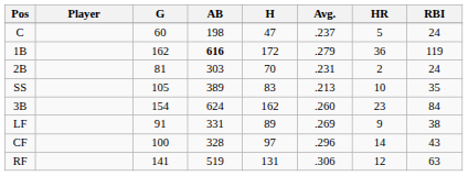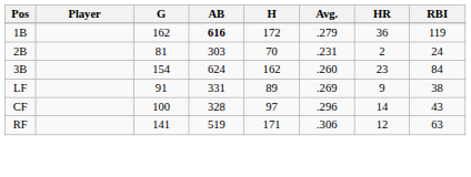 <table class="wikitable sortable">
 <tr>
 <th bgcolor="#DDDDFF" width="5%">Pos</th>
 <th bgcolor="#DDDDFF" width="16%">Player</th>
 <th bgcolor="#DDDDFF" width="9%">G</th>
 <th bgcolor="#DDDDFF" width="9%">AB</th>
 <th bgcolor="#DDDDFF" width="9%">H</th>
 <th bgcolor="#DDDDFF" width="9%">Avg.</th>
 <th bgcolor="#DDDDFF" width="9%">HR</th>
 <th bgcolor="#DDDDFF" width="9%">RBI</th>
 </tr>
 <tr align="center">
-</tr>
-<tr align="center">
-<td>C</td>
-<td></td>
-<td>60</td>
-<td>198</td>
-<td>47</td>
-<td>.237</td>
-<td>5</td>
-<td>24</td>
 </tr>
 <tr align="center">
 <td>1B</td>
 <td></td>
 <td>162</td>
 <td><strong>616</strong></td>
 <td>172</td>
 <td>.279</td>
 <td>36</td>
 <td>119</td>
 </tr>
 <tr align="center">
 <td>2B</td>
 <td></td>
 <td>81</td>
 <td>303</td>
 <td>70</td>
 <td>.231</td>
 <td>2</td>
 <td>24</td>
-</tr>
-<tr align="center">
-<td>SS</td>
-<td></td>
-<td>105</td>
-<td>389</td>
-<td>83</td>
-<td>.213</td>
-<td>10</td>
-<td>35</td>
 </tr>
 <tr align="center">
 <td>3B</td>
 <td></td>
 <td>154</td>
 <td>624</td>
 <td>162</td>
 <td>.260</td>
 <td>23</td>
 <td>84</td>
 </tr>
 <tr align="center">
 <td>LF</td>
 <td></td>
 <td>91</td>
 <td>331</td>
 <td>89</td>
 <td>.269</td>
 <td>9</td>
 <td>38</td>
 </tr>
 <tr align="center">
 <td>CF</td>
 <td></td>
 <td>100</td>
 <td>328</td>
 <td>97</td>
 <td>.296</td>
 <td>14</td>
 <td>43</td>
 </tr>
 <tr align="center">
 <td>RF</td>
 <td></td>
 <td>141</td>
 <td>519</td>
-<td>131</td>
+<td>171</td>
 <td>.306</td>
 <td>12</td>
 <td>63</td>
 </tr>
 </table>
